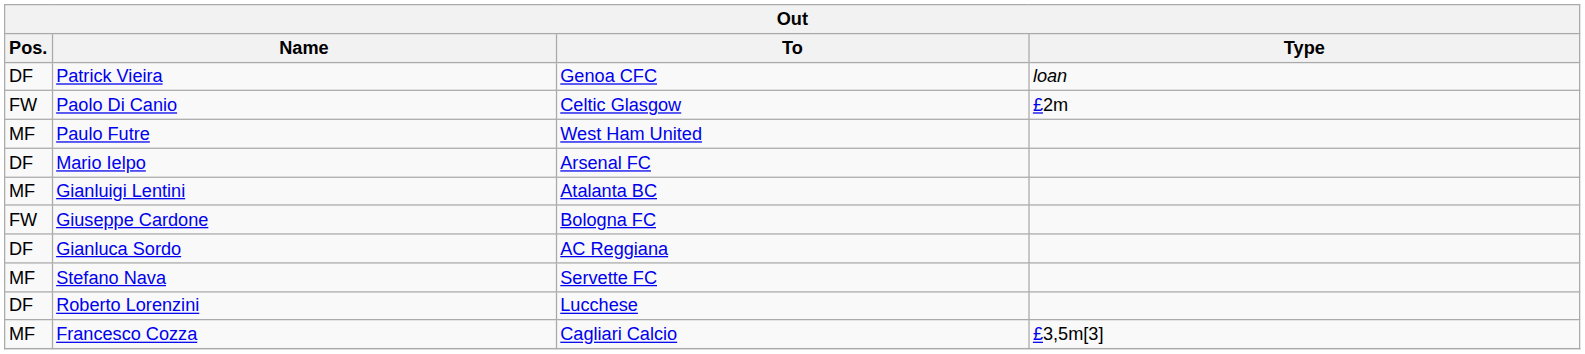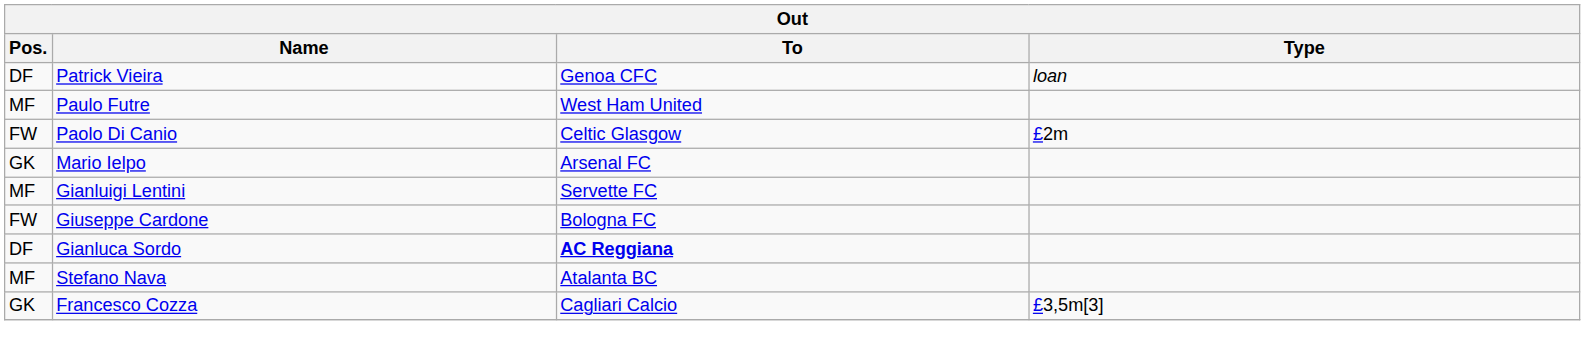 <table class="wikitable" style="font-size:90%;width:99%;">
 <tr>
 <th colspan="4">Out</th>
 </tr>
 <tr>
 <th width=3%>Pos.</th>
 <th width=32%>Name</th>
 <th width=30%>To</th>
 <th width=35%>Type</th>
 </tr>
 <tr>
 <td>DF</td>
 <td><a href='#'>Patrick Vieira</a></td>
 <td><a href='#'>Genoa CFC</a></td>
 <td><em>loan</em></td>
 </tr>
 <tr>
+<td>MF</td>
+<td><a href='#'>Paulo Futre</a></td>
+<td><a href='#'>West Ham United</a></td>
+<td></td>
+</tr>
+<tr>
 <td>FW</td>
 <td><a href='#'>Paolo Di Canio</a></td>
 <td><a href='#'>Celtic Glasgow</a></td>
 <td><a href='#'>£</a>2m</td>
 </tr>
 <tr>
-<td>MF</td>
-<td><a href='#'>Paulo Futre</a></td>
-<td><a href='#'>West Ham United</a></td>
-<td></td>
-</tr>
-<tr>
-<td>DF</td>
+<td>GK</td>
 <td><a href='#'>Mario Ielpo</a></td>
 <td><a href='#'>Arsenal FC</a></td>
 <td></td>
 </tr>
 <tr>
 <td>MF</td>
 <td><a href='#'>Gianluigi Lentini</a></td>
-<td><a href='#'>Atalanta BC</a></td>
+<td><a href='#'>Servette FC</a></td>
 <td></td>
 </tr>
 <tr>
 <td>FW</td>
 <td><a href='#'>Giuseppe Cardone</a></td>
 <td><a href='#'>Bologna FC</a></td>
 <td></td>
 </tr>
 <tr>
 <td>DF</td>
 <td><a href='#'>Gianluca Sordo</a></td>
-<td><a href='#'>AC Reggiana</a></td>
+<td><strong><a href='#'>AC Reggiana</a></strong></td>
 <td></td>
 </tr>
 <tr>
 <td>MF</td>
 <td><a href='#'>Stefano Nava</a></td>
-<td><a href='#'>Servette FC</a></td>
+<td><a href='#'>Atalanta BC</a></td>
 <td></td>
 </tr>
 <tr>
-<td>DF</td>
-<td><a href='#'>Roberto Lorenzini</a></td>
-<td><a href='#'>Lucchese</a></td>
-<td></td>
-</tr>
-<tr>
-<td>MF</td>
+<td>GK</td>
 <td><a href='#'>Francesco Cozza</a></td>
 <td><a href='#'>Cagliari Calcio</a></td>
 <td><a href='#'>£</a>3,5m[3]</td>
 </tr>
 <tr>
 </tr>
 </table>
